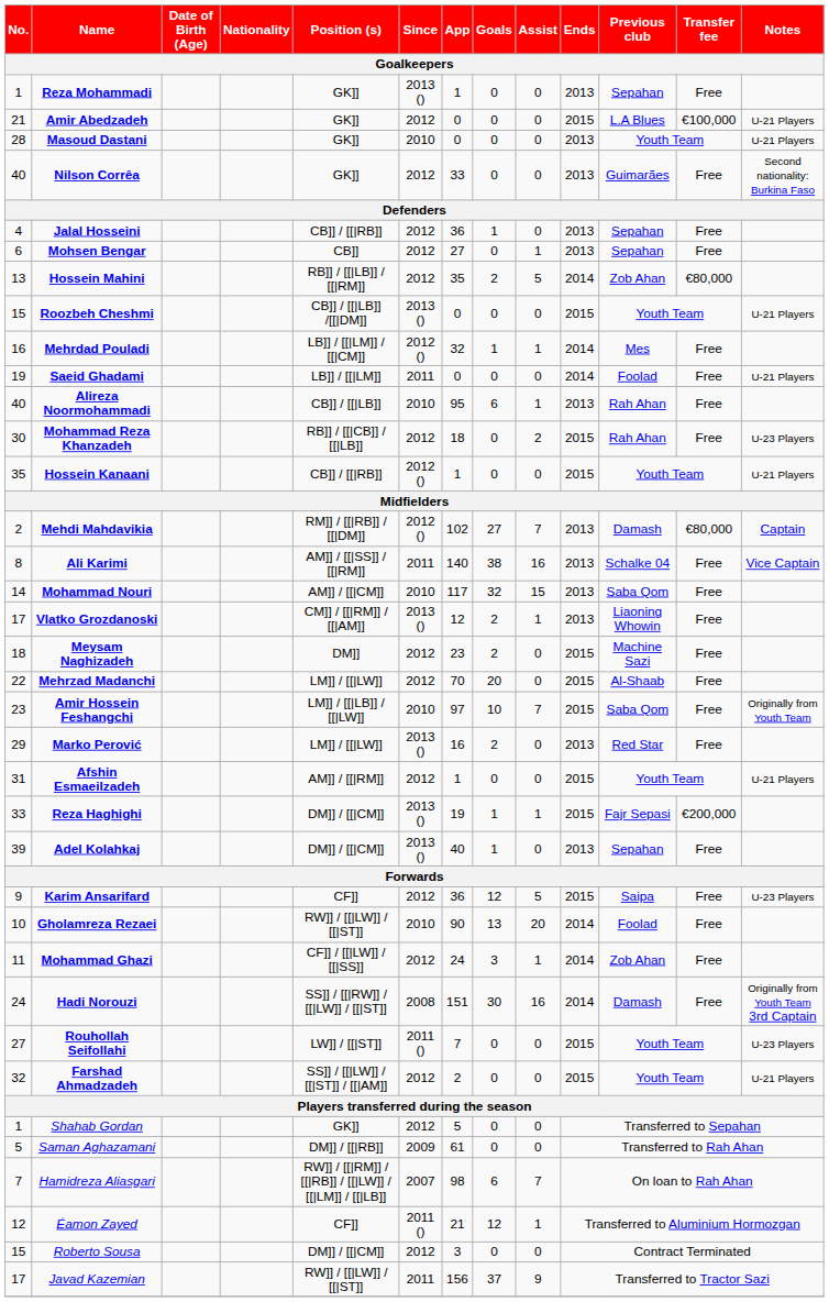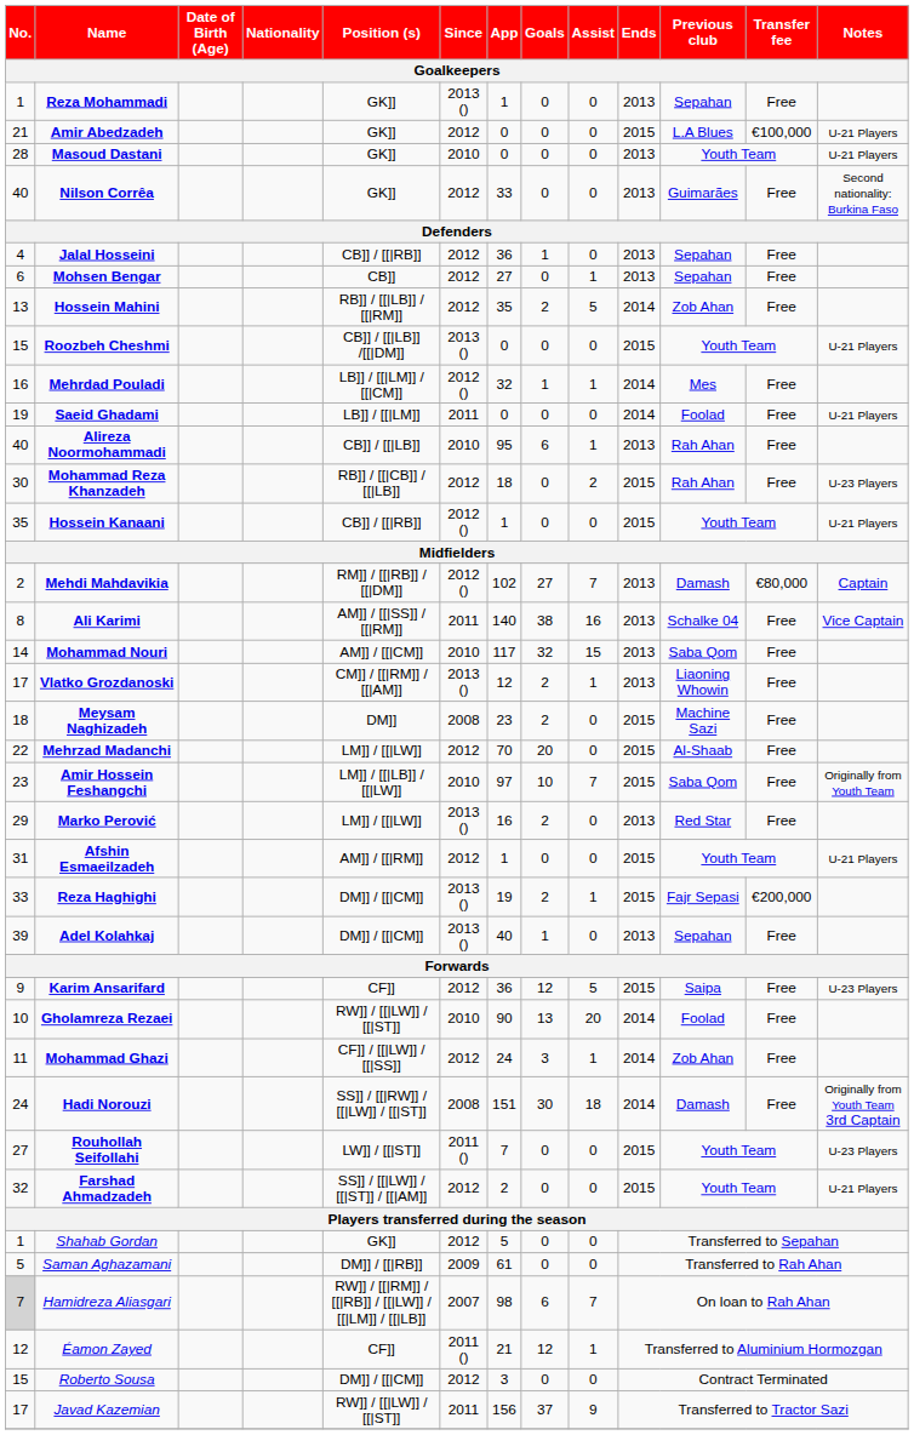 <table class="wikitable" style="text-align: center; font-size: 85%; width: 97%;">
 <tr>
 <th style="background: none repeat scroll 0% 0% rgb(255, 0, 0); color: rgb(255, 255, 255);" align=left>No.</th>
 <th style="background: none repeat scroll 0% 0% rgb(255, 0, 0); color: rgb(255, 255, 255);" align=left>Name</th>
 <th style="background: none repeat scroll 0% 0% rgb(255, 0, 0); color: rgb(255, 255, 255);" align=left>Date of Birth (Age)</th>
 <th style="background: none repeat scroll 0% 0% rgb(255, 0, 0); color: rgb(255, 255, 255);" align=left>Nationality</th>
 <th style="background: none repeat scroll 0% 0% rgb(255, 0, 0); color: rgb(255, 255, 255);" align=left>Position (s)</th>
 <th style="background: none repeat scroll 0% 0% rgb(255, 0, 0); color: rgb(255, 255, 255);" align=left>Since</th>
 <th style="background: none repeat scroll 0% 0% rgb(255, 0, 0); color: rgb(255, 255, 255);" align=left>App</th>
 <th style="background: none repeat scroll 0% 0% rgb(255, 0, 0); color: rgb(255, 255, 255);" align=left>Goals</th>
 <th style="background: none repeat scroll 0% 0% rgb(255, 0, 0); color: rgb(255, 255, 255);" align=left>Assist</th>
 <th style="background: none repeat scroll 0% 0% rgb(255, 0, 0); color: rgb(255, 255, 255);" align=left>Ends</th>
 <th style="background: none repeat scroll 0% 0% rgb(255, 0, 0); color: rgb(255, 255, 255);" align=left>Previous club</th>
 <th style="background: none repeat scroll 0% 0% rgb(255, 0, 0); color: rgb(255, 255, 255);" align=left>Transfer fee</th>
 <th style="background: none repeat scroll 0% 0% rgb(255, 0, 0); color: rgb(255, 255, 255);" align=left>Notes</th>
 </tr>
 <tr>
 <th colspan="13">Goalkeepers</th>
 </tr>
 <tr>
 <td>1</td>
 <td><strong><a href='#'>Reza Mohammadi</a></strong></td>
 <td></td>
 <td></td>
 <td [[>GK]]</td>
 <td>2013 ()</td>
 <td>1</td>
 <td>0</td>
 <td>0</td>
 <td>2013</td>
 <td> <a href='#'>Sepahan</a></td>
 <td>Free</td>
 <td></td>
 </tr>
 <tr>
 <td>21</td>
 <td><strong><a href='#'>Amir Abedzadeh</a></strong></td>
 <td></td>
 <td></td>
 <td [[>GK]]</td>
 <td>2012</td>
 <td>0</td>
 <td>0</td>
 <td>0</td>
 <td>2015</td>
 <td> <a href='#'>L.A Blues</a></td>
 <td>€100,000</td>
 <td><small>U-21 Players</small></td>
 </tr>
 <tr>
 <td>28</td>
 <td><strong><a href='#'>Masoud Dastani</a></strong></td>
 <td></td>
 <td></td>
 <td [[>GK]]</td>
 <td>2010</td>
 <td>0</td>
 <td>0</td>
 <td>0</td>
 <td>2013</td>
 <td colspan="2"><a href='#'>Youth Team</a></td>
 <td><small>U-21 Players</small></td>
 </tr>
 <tr>
 <td>40</td>
 <td><strong><a href='#'>Nilson Corrêa</a></strong></td>
 <td></td>
 <td></td>
 <td [[>GK]]</td>
 <td>2012</td>
 <td>33</td>
 <td>0</td>
 <td>0</td>
 <td>2013</td>
 <td> <a href='#'>Guimarães</a></td>
 <td>Free</td>
 <td><small>Second nationality: <a href='#'>Burkina Faso</a></small></td>
 </tr>
 <tr>
 <th colspan="13">Defenders</th>
 </tr>
 <tr>
 <td>4</td>
 <td><strong><a href='#'>Jalal Hosseini</a></strong></td>
 <td></td>
 <td></td>
 <td [[>CB]] / [[|RB]]</td>
 <td>2012</td>
 <td>36</td>
 <td>1</td>
 <td>0</td>
 <td>2013</td>
 <td> <a href='#'>Sepahan</a></td>
 <td>Free</td>
 <td></td>
 </tr>
 <tr>
 <td>6</td>
 <td><strong><a href='#'>Mohsen Bengar</a></strong></td>
 <td></td>
 <td></td>
 <td [[>CB]]</td>
 <td>2012</td>
 <td>27</td>
 <td>0</td>
 <td>1</td>
 <td>2013</td>
 <td> <a href='#'>Sepahan</a></td>
 <td>Free</td>
 <td></td>
 </tr>
 <tr>
 <td>13</td>
 <td><strong><a href='#'>Hossein Mahini</a></strong></td>
 <td></td>
 <td></td>
 <td [[>RB]] / [[|LB]] / [[|RM]]</td>
 <td>2012</td>
 <td>35</td>
 <td>2</td>
 <td>5</td>
 <td>2014</td>
 <td> <a href='#'>Zob Ahan</a></td>
-<td>€80,000</td>
+<td>Free</td>
 <td></td>
 </tr>
 <tr>
 <td>15</td>
 <td><strong><a href='#'>Roozbeh Cheshmi</a></strong></td>
 <td></td>
 <td></td>
 <td [[>CB]] / [[|LB]] /[[|DM]]</td>
 <td>2013 ()</td>
 <td>0</td>
 <td>0</td>
 <td>0</td>
 <td>2015</td>
 <td colspan="2"><a href='#'>Youth Team</a></td>
 <td><small>U-21 Players</small></td>
 </tr>
 <tr>
 <td>16</td>
 <td><strong><a href='#'>Mehrdad Pouladi</a></strong></td>
 <td></td>
 <td></td>
 <td [[>LB]] / [[|LM]] / [[|CM]]</td>
 <td>2012 ()</td>
 <td>32</td>
 <td>1</td>
 <td>1</td>
 <td>2014</td>
 <td> <a href='#'>Mes</a></td>
 <td>Free</td>
 <td></td>
 </tr>
 <tr>
 <td>19</td>
 <td><strong><a href='#'>Saeid Ghadami</a></strong></td>
 <td></td>
 <td></td>
 <td [[>LB]] / [[|LM]]</td>
 <td>2011</td>
 <td>0</td>
 <td>0</td>
 <td>0</td>
 <td>2014</td>
 <td> <a href='#'>Foolad</a></td>
 <td>Free</td>
 <td><small>U-21 Players</small></td>
 </tr>
 <tr>
 <td>40</td>
 <td><strong><a href='#'>Alireza Noormohammadi</a></strong></td>
 <td></td>
 <td></td>
 <td [[>CB]] / [[|LB]]</td>
 <td>2010</td>
 <td>95</td>
 <td>6</td>
 <td>1</td>
 <td>2013</td>
 <td> <a href='#'>Rah Ahan</a></td>
 <td>Free</td>
 <td></td>
 </tr>
 <tr>
 <td>30</td>
 <td><strong><a href='#'>Mohammad Reza Khanzadeh</a></strong></td>
 <td></td>
 <td></td>
 <td [[>RB]] / [[|CB]] / [[|LB]]</td>
 <td>2012</td>
 <td>18</td>
 <td>0</td>
 <td>2</td>
 <td>2015</td>
 <td> <a href='#'>Rah Ahan</a></td>
 <td>Free</td>
 <td><small>U-23 Players</small></td>
 </tr>
 <tr>
 <td>35</td>
 <td><strong><a href='#'>Hossein Kanaani</a></strong></td>
 <td></td>
 <td></td>
 <td [[>CB]] / [[|RB]]</td>
 <td>2012 ()</td>
 <td>1</td>
 <td>0</td>
 <td>0</td>
 <td>2015</td>
 <td colspan="2"><a href='#'>Youth Team</a></td>
 <td><small>U-21 Players</small></td>
 </tr>
 <tr>
 <th colspan="13">Midfielders</th>
 </tr>
 <tr>
 <td>2</td>
 <td><strong><a href='#'>Mehdi Mahdavikia</a></strong></td>
 <td></td>
 <td></td>
 <td [[>RM]] / [[|RB]]  / [[|DM]]</td>
 <td>2012 ()</td>
 <td>102</td>
 <td>27</td>
 <td>7</td>
 <td>2013</td>
 <td> <a href='#'>Damash</a></td>
 <td>€80,000</td>
 <td><a href='#'>Captain</a></td>
 </tr>
 <tr>
 <td>8</td>
 <td><strong><a href='#'>Ali Karimi</a></strong></td>
 <td></td>
 <td></td>
 <td [[>AM]] / [[|SS]] / [[|RM]]</td>
 <td>2011</td>
 <td>140</td>
 <td>38</td>
 <td>16</td>
 <td>2013</td>
 <td> <a href='#'>Schalke 04</a></td>
 <td>Free</td>
 <td><a href='#'>Vice Captain</a></td>
 </tr>
 <tr>
 <td>14</td>
 <td><strong><a href='#'>Mohammad Nouri</a></strong></td>
 <td></td>
 <td></td>
 <td [[>AM]] / [[|CM]]</td>
 <td>2010</td>
 <td>117</td>
 <td>32</td>
 <td>15</td>
 <td>2013</td>
 <td> <a href='#'>Saba Qom</a></td>
 <td>Free</td>
 <td></td>
 </tr>
 <tr>
 <td>17</td>
 <td><strong><a href='#'>Vlatko Grozdanoski</a></strong></td>
 <td></td>
 <td></td>
 <td [[>CM]] / [[|RM]] / [[|AM]]</td>
 <td>2013 ()</td>
 <td>12</td>
 <td>2</td>
 <td>1</td>
 <td>2013</td>
 <td> <a href='#'>Liaoning Whowin</a></td>
 <td>Free</td>
 <td></td>
 </tr>
 <tr>
 <td>18</td>
 <td><strong><a href='#'>Meysam Naghizadeh</a></strong></td>
 <td></td>
 <td></td>
 <td [[>DM]]</td>
-<td>2012</td>
+<td>2008</td>
 <td>23</td>
 <td>2</td>
 <td>0</td>
 <td>2015</td>
 <td> <a href='#'>Machine Sazi</a></td>
 <td>Free</td>
 <td></td>
 </tr>
 <tr>
 <td>22</td>
 <td><strong><a href='#'>Mehrzad Madanchi</a></strong></td>
 <td></td>
 <td></td>
 <td [[>LM]] / [[|LW]]</td>
 <td>2012</td>
 <td>70</td>
 <td>20</td>
 <td>0</td>
 <td>2015</td>
 <td> <a href='#'>Al-Shaab</a></td>
 <td>Free</td>
 <td></td>
 </tr>
 <tr>
 <td>23</td>
 <td><strong><a href='#'>Amir Hossein Feshangchi</a></strong></td>
 <td></td>
 <td></td>
 <td [[>LM]] / [[|LB]] / [[|LW]]</td>
 <td>2010</td>
 <td>97</td>
 <td>10</td>
 <td>7</td>
 <td>2015</td>
 <td> <a href='#'>Saba Qom</a></td>
 <td>Free</td>
 <td><small>Originally from <a href='#'>Youth Team</a></small></td>
 </tr>
 <tr>
 <td>29</td>
 <td><strong><a href='#'>Marko Perović</a></strong></td>
 <td></td>
 <td></td>
 <td [[>LM]] / [[|LW]]</td>
 <td>2013 ()</td>
 <td>16</td>
 <td>2</td>
 <td>0</td>
 <td>2013</td>
 <td> <a href='#'>Red Star</a></td>
 <td>Free</td>
 <td></td>
 </tr>
 <tr>
 <td>31</td>
 <td><strong><a href='#'>Afshin Esmaeilzadeh</a></strong></td>
 <td></td>
 <td></td>
 <td [[>AM]] / [[|RM]]</td>
 <td>2012</td>
 <td>1</td>
 <td>0</td>
 <td>0</td>
 <td>2015</td>
 <td colspan="2"><a href='#'>Youth Team</a></td>
 <td><small>U-21 Players</small></td>
 </tr>
 <tr>
 <td>33</td>
 <td><strong><a href='#'>Reza Haghighi</a></strong></td>
 <td></td>
 <td></td>
 <td [[>DM]] / [[|CM]]</td>
 <td>2013 ()</td>
 <td>19</td>
-<td>1</td>
+<td>2</td>
 <td>1</td>
 <td>2015</td>
 <td> <a href='#'>Fajr Sepasi</a></td>
 <td>€200,000</td>
 <td></td>
 </tr>
 <tr>
 <td>39</td>
 <td><strong><a href='#'>Adel Kolahkaj</a></strong></td>
 <td></td>
 <td></td>
 <td [[>DM]] / [[|CM]]</td>
 <td>2013 ()</td>
 <td>40</td>
 <td>1</td>
 <td>0</td>
 <td>2013</td>
 <td> <a href='#'>Sepahan</a></td>
 <td>Free</td>
 <td></td>
 </tr>
 <tr>
 <th colspan="13">Forwards</th>
 </tr>
 <tr>
 <td>9</td>
 <td><strong><a href='#'>Karim Ansarifard</a></strong></td>
 <td></td>
 <td></td>
 <td [[>CF]]</td>
 <td>2012</td>
 <td>36</td>
 <td>12</td>
 <td>5</td>
 <td>2015</td>
 <td> <a href='#'>Saipa</a></td>
 <td>Free</td>
 <td><small>U-23 Players</small></td>
 </tr>
 <tr>
 <td>10</td>
 <td><strong><a href='#'>Gholamreza Rezaei</a></strong></td>
 <td></td>
 <td></td>
 <td [[>RW]] / [[|LW]] / [[|ST]]</td>
 <td>2010</td>
 <td>90</td>
 <td>13</td>
 <td>20</td>
 <td>2014</td>
 <td> <a href='#'>Foolad</a></td>
 <td>Free</td>
 <td></td>
 </tr>
 <tr>
 <td>11</td>
 <td><strong><a href='#'>Mohammad Ghazi</a></strong></td>
 <td></td>
 <td></td>
 <td [[>CF]] / [[|LW]] / [[|SS]]</td>
 <td>2012</td>
 <td>24</td>
 <td>3</td>
 <td>1</td>
 <td>2014</td>
 <td> <a href='#'>Zob Ahan</a></td>
 <td>Free</td>
 <td></td>
 </tr>
 <tr>
 <td>24</td>
 <td><strong><a href='#'>Hadi Norouzi</a></strong></td>
 <td></td>
 <td></td>
 <td [[>SS]] / [[|RW]] / [[|LW]] / [[|ST]]</td>
 <td>2008</td>
 <td>151</td>
 <td>30</td>
-<td>16</td>
+<td>18</td>
 <td>2014</td>
 <td> <a href='#'>Damash</a></td>
 <td>Free</td>
 <td><small>Originally from <a href='#'>Youth Team</a></small><br><a href='#'>3rd Captain</a></td>
 </tr>
 <tr>
 <td>27</td>
 <td><strong><a href='#'>Rouhollah Seifollahi</a></strong></td>
 <td></td>
 <td></td>
 <td [[>LW]] / [[|ST]]</td>
 <td>2011 ()</td>
 <td>7</td>
 <td>0</td>
 <td>0</td>
 <td>2015</td>
 <td colspan="2"><a href='#'>Youth Team</a></td>
 <td><small>U-23 Players</small></td>
 </tr>
 <tr>
 <td>32</td>
 <td><strong><a href='#'>Farshad Ahmadzadeh</a></strong></td>
 <td></td>
 <td></td>
 <td [[>SS]] / [[|LW]] / [[|ST]] / [[|AM]]</td>
 <td>2012</td>
 <td>2</td>
 <td>0</td>
 <td>0</td>
 <td>2015</td>
 <td colspan="2"><a href='#'>Youth Team</a></td>
 <td><small>U-21 Players</small></td>
 </tr>
 <tr>
 <th colspan="13">Players transferred during the season</th>
 </tr>
 <tr>
 <td>1</td>
 <td><em><a href='#'>Shahab Gordan</a></em></td>
 <td></td>
 <td></td>
 <td [[>GK]]</td>
 <td>2012</td>
 <td>5</td>
 <td>0</td>
 <td>0</td>
 <td colspan="4">Transferred to <a href='#'>Sepahan</a></td>
 </tr>
 <tr>
 <td>5</td>
 <td><em><a href='#'>Saman Aghazamani</a></em></td>
 <td></td>
 <td></td>
 <td [[>DM]] / [[|RB]]</td>
 <td>2009</td>
 <td>61</td>
 <td>0</td>
 <td>0</td>
 <td colspan="4">Transferred to <a href='#'>Rah Ahan</a></td>
 </tr>
 <tr>
-<td>7</td>
+<td style="background: lightgrey;">7</td>
 <td><em><a href='#'>Hamidreza Aliasgari</a></em></td>
 <td></td>
 <td></td>
 <td [[>RW]] / [[|RM]] / [[|RB]] / [[|LW]] / [[|LM]] / [[|LB]]</td>
 <td>2007</td>
 <td>98</td>
 <td>6</td>
 <td>7</td>
 <td colspan="4">On loan to <a href='#'>Rah Ahan</a></td>
 </tr>
 <tr>
 <td>12</td>
 <td><em><a href='#'>Éamon Zayed</a></em></td>
 <td></td>
 <td></td>
 <td [[>CF]]</td>
 <td>2011 ()</td>
 <td>21</td>
 <td>12</td>
 <td>1</td>
 <td colspan="4">Transferred to <a href='#'>Aluminium Hormozgan</a></td>
 </tr>
 <tr>
 <td>15</td>
 <td><em><a href='#'>Roberto Sousa</a></em></td>
 <td></td>
 <td></td>
 <td [[>DM]] / [[|CM]]</td>
 <td>2012</td>
 <td>3</td>
 <td>0</td>
 <td>0</td>
 <td colspan="4">Contract Terminated</td>
 </tr>
 <tr>
 <td>17</td>
 <td><em><a href='#'>Javad Kazemian</a></em></td>
 <td></td>
 <td></td>
 <td [[>RW]] / [[|LW]] / [[|ST]]</td>
 <td>2011</td>
 <td>156</td>
 <td>37</td>
 <td>9</td>
 <td colspan="4">Transferred to <a href='#'>Tractor Sazi</a></td>
 </tr>
 <tr>
 </tr>
 </table>
